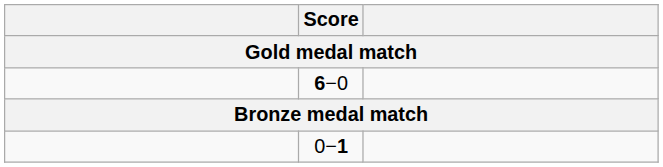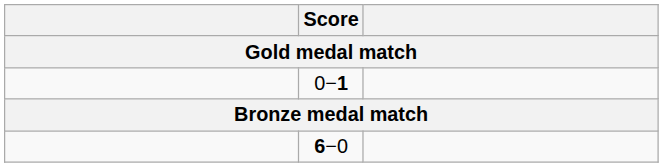 <table class="wikitable" style="text-align: left; ">
 <tr>
 <th align="right" width="230"></th>
 <th width="40">Score</th>
 <th align="left" width="230"></th>
 </tr>
 <tr>
 <th colspan=3>Gold medal match</th>
 </tr>
 <tr>
+<td></td>
+<td align="center">0−<strong>1</strong></td>
 <td><strong></strong></td>
-<td align="center"><strong>6</strong>−0</td>
-<td></td>
 </tr>
 <tr>
 <th colspan=3>Bronze medal match</th>
 </tr>
 <tr>
+<td><strong></strong></td>
+<td align="center"><strong>6</strong>−0</td>
 <td></td>
-<td align="center">0−<strong>1</strong></td>
-<td><strong></strong></td>
 </tr>
 </table>
